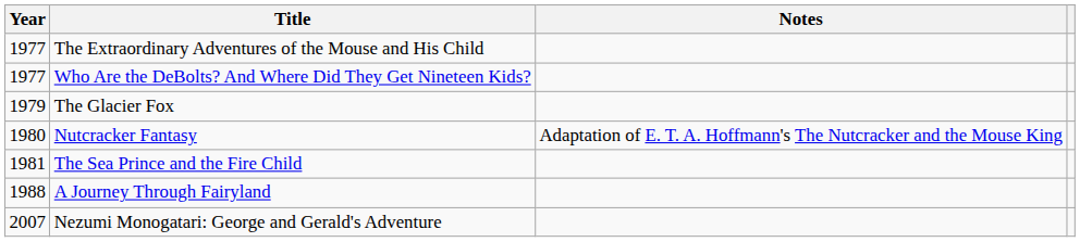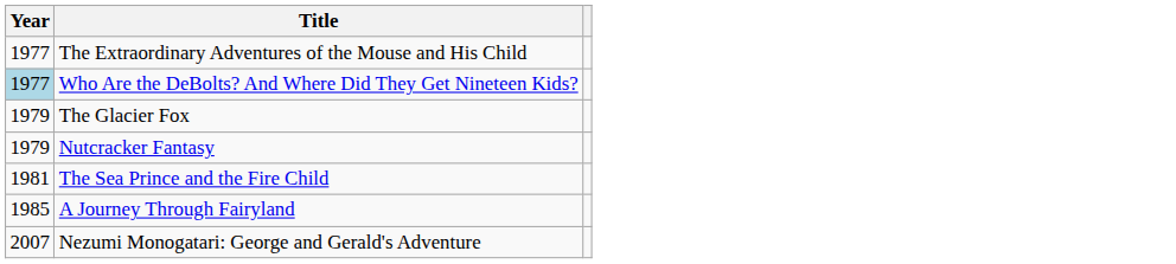 <table class="wikitable sortable">
 <tr>
 <th>Year</th>
 <th>Title</th>
-<th>Notes</th>
 <th class="unsortable"></th>
 </tr>
 <tr>
 <td>1977</td>
 <td>The Extraordinary Adventures of the Mouse and His Child</td>
 <td></td>
-<td></td>
 </tr>
 <tr>
-<td>1977</td>
+<td style="background: lightblue;">1977</td>
 <td><a href='#'>Who Are the DeBolts? And Where Did They Get Nineteen Kids?</a></td>
-<td></td>
 <td></td>
 </tr>
 <tr>
 <td>1979</td>
 <td>The Glacier Fox</td>
 <td></td>
-<td></td>
 </tr>
 <tr>
-<td>1980</td>
+<td>1979</td>
 <td><a href='#'>Nutcracker Fantasy</a></td>
-<td>Adaptation of <a href='#'>E. T. A. Hoffmann</a>'s <a href='#'>The Nutcracker and the Mouse King</a></td>
 <td></td>
 </tr>
 <tr>
 <td>1981</td>
 <td><a href='#'>The Sea Prince and the Fire Child</a></td>
 <td></td>
-<td></td>
 </tr>
 <tr>
-<td>1988</td>
+<td>1985</td>
 <td><a href='#'>A Journey Through Fairyland</a></td>
-<td></td>
 <td></td>
 </tr>
 <tr>
 <td>2007</td>
 <td>Nezumi Monogatari: George and Gerald's Adventure</td>
 <td></td>
-<td></td>
 </tr>
 </table>
